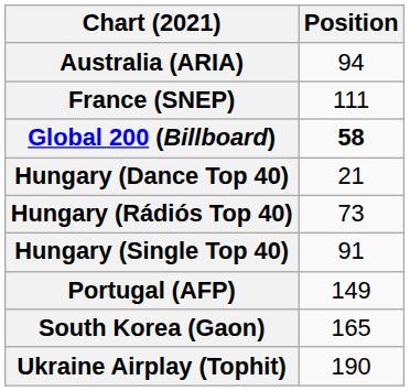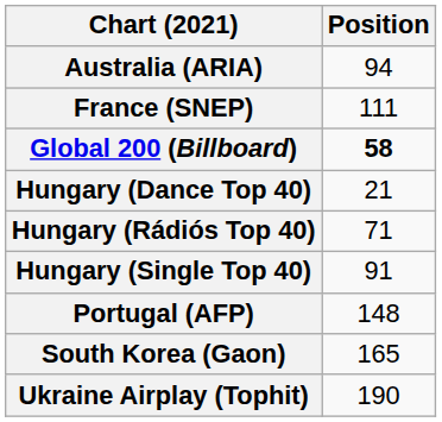 <table class="wikitable sortable plainrowheaders" style="text-align:center">
 <tr>
 <th scope="col">Chart (2021)</th>
 <th scope="col">Position</th>
 </tr>
 <tr>
 <th scope="row">Australia (ARIA)</th>
 <td>94</td>
 </tr>
 <tr>
 <th scope="row">France (SNEP)</th>
 <td>111</td>
 </tr>
 <tr>
 <th scope="row"><a href='#'>Global 200</a> (<em>Billboard</em>)</th>
 <td><strong>58</strong></td>
 </tr>
 <tr>
 <th scope="row">Hungary (Dance Top 40)</th>
 <td>21</td>
 </tr>
 <tr>
 <th scope="row">Hungary (Rádiós Top 40)</th>
-<td>73</td>
+<td>71</td>
 </tr>
 <tr>
 <th scope="row">Hungary (Single Top 40)</th>
 <td>91</td>
 </tr>
 <tr>
 <th scope="row">Portugal (AFP)</th>
-<td>149</td>
+<td>148</td>
 </tr>
 <tr>
 <th scope="row">South Korea (Gaon)</th>
 <td>165</td>
 </tr>
 <tr>
 <th scope="row">Ukraine Airplay (Tophit)</th>
 <td>190</td>
 </tr>
 </table>
